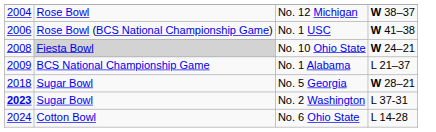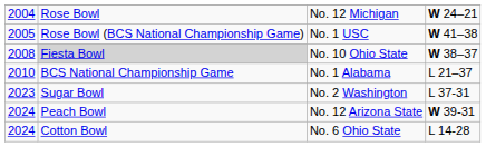 <table class="wikitable">
 <tr>
 </tr>
 <tr>
 <td><a href='#'>2004</a></td>
 <td><a href='#'>Rose Bowl</a></td>
 <td>No. 12 <a href='#'>Michigan</a></td>
-<td><strong>W</strong> 38–37</td>
+<td><strong>W</strong> 24–21</td>
 </tr>
 <tr>
-<td><a href='#'>2006</a></td>
+<td><a href='#'>2005</a></td>
 <td><a href='#'>Rose Bowl</a> (<a href='#'>BCS National Championship Game</a>)</td>
 <td>No. 1 <a href='#'>USC</a></td>
 <td><strong>W</strong> 41–38</td>
 </tr>
 <tr>
 <td><a href='#'>2008</a></td>
 <td style="background: lightgrey;"><a href='#'>Fiesta Bowl</a></td>
 <td>No. 10 <a href='#'>Ohio State</a></td>
-<td><strong>W</strong> 24–21</td>
+<td><strong>W</strong> 38–37</td>
 </tr>
 <tr>
-<td><a href='#'>2009</a></td>
+<td><a href='#'>2010</a></td>
 <td><a href='#'>BCS National Championship Game</a></td>
 <td>No. 1 <a href='#'>Alabama</a></td>
 <td>L 21–37</td>
 </tr>
 <tr>
-<td><a href='#'>2018</a></td>
-<td><a href='#'>Sugar Bowl</a></td>
-<td>No. 5 <a href='#'>Georgia</a></td>
-<td><strong>W</strong> 28–21</td>
-</tr>
-<tr>
-<td><strong><a href='#'>2023</a></strong></td>
+<td><a href='#'>2023</a></td>
 <td><a href='#'>Sugar Bowl</a></td>
 <td>No. 2 <a href='#'>Washington</a></td>
 <td>L 37-31</td>
+</tr>
+<tr>
+<td><a href='#'>2024</a></td>
+<td><a href='#'>Peach Bowl</a></td>
+<td>No. 12 <a href='#'>Arizona State</a></td>
+<td><strong>W</strong> 39-31</td>
 </tr>
 <tr>
 <td><a href='#'>2024</a></td>
 <td><a href='#'>Cotton Bowl</a></td>
 <td>No. 6 <a href='#'>Ohio State</a></td>
 <td>L 14-28</td>
 </tr>
 </table>
